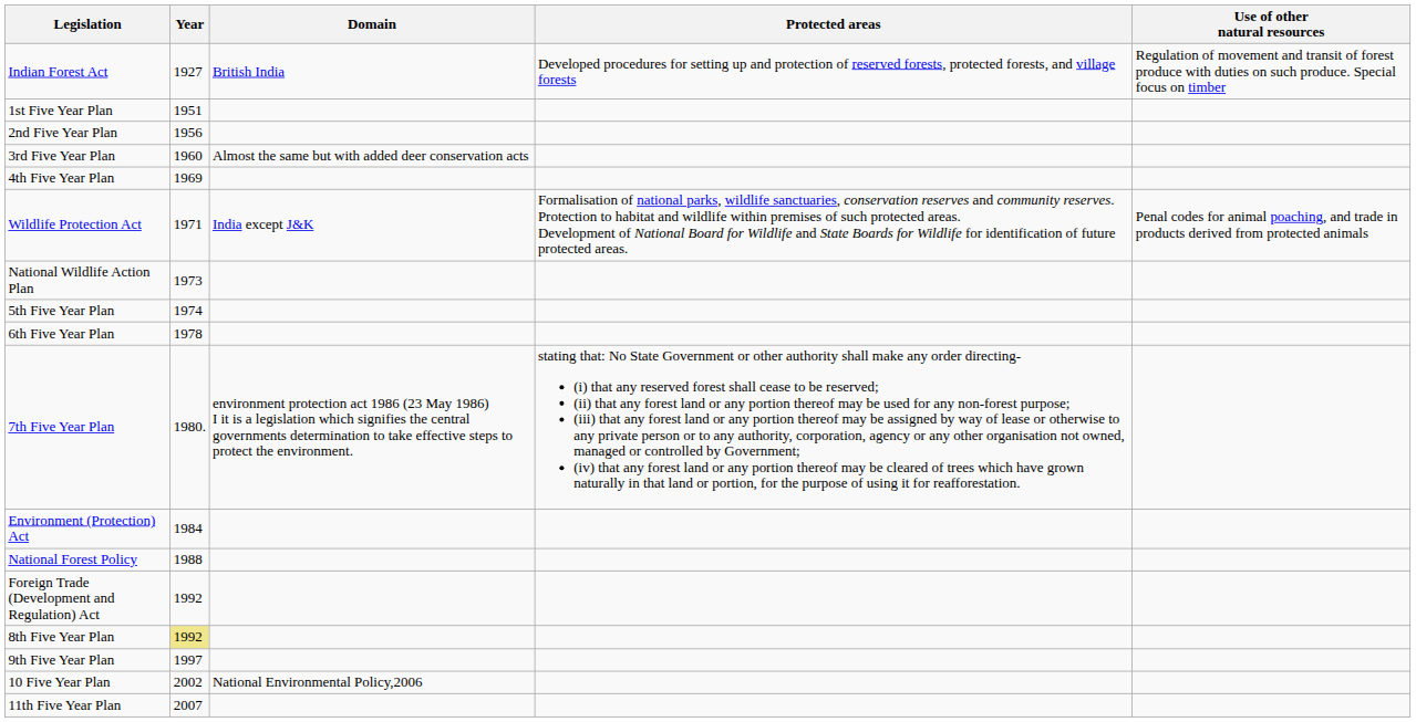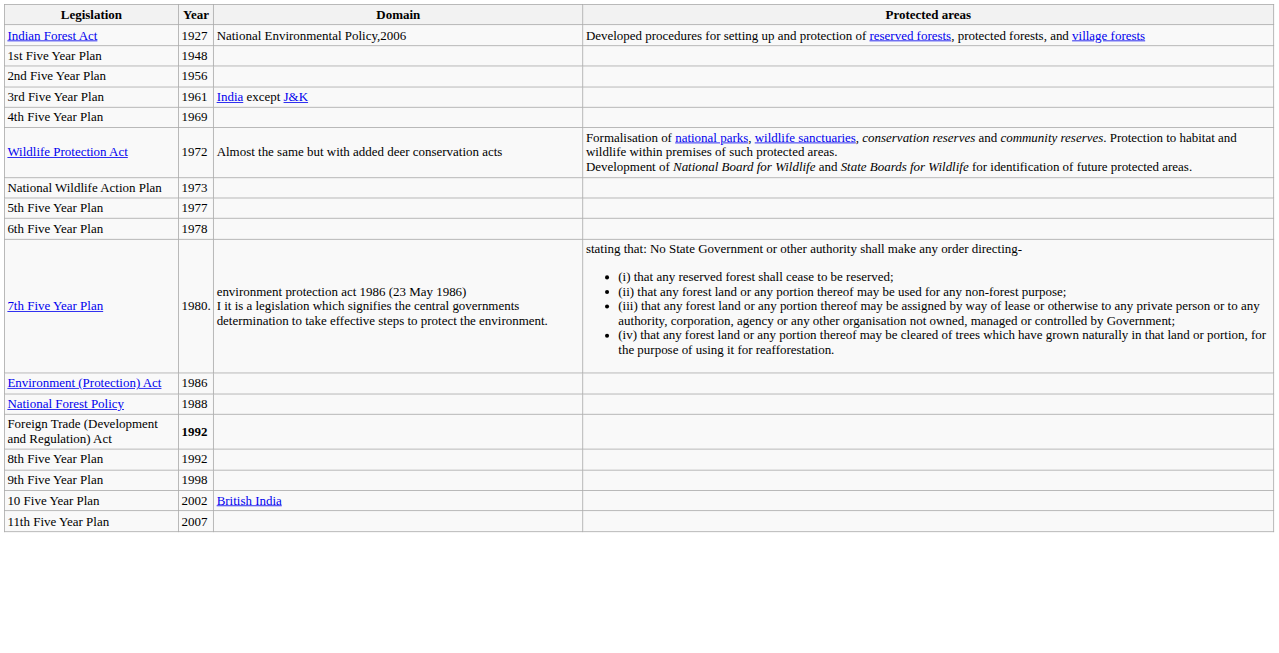 <table class="wikitable">
 <tr>
 <th>Legislation</th>
 <th>Year</th>
 <th>Domain</th>
 <th>Protected areas</th>
-<th>Use of other<br>natural resources</th>
 </tr>
 <tr>
 <td><a href='#'>Indian Forest Act</a></td>
 <td>1927</td>
-<td><a href='#'>British India</a></td>
+<td>National Environmental Policy,2006</td>
 <td>Developed procedures for setting up and protection of <a href='#'>reserved forests</a>, protected forests, and <a href='#'>village forests</a></td>
-<td>Regulation of movement and transit of forest produce with duties on such produce. Special focus on <a href='#'>timber</a></td>
 </tr>
 <tr>
 <td>1st Five Year Plan</td>
-<td>1951</td>
-<td></td>
+<td>1948</td>
 <td></td>
 <td></td>
 </tr>
 <tr>
 <td>2nd Five Year Plan</td>
 <td>1956</td>
 <td></td>
 <td></td>
-<td></td>
 </tr>
 <tr>
 <td>3rd Five Year Plan</td>
-<td>1960</td>
-<td>Almost the same but with added deer conservation acts</td>
-<td></td>
+<td>1961</td>
+<td><a href='#'>India</a> except <a href='#'>J&K</a></td>
 <td></td>
 </tr>
 <tr>
 <td>4th Five Year Plan</td>
 <td>1969</td>
 <td></td>
 <td></td>
-<td></td>
 </tr>
 <tr>
 <td><a href='#'>Wildlife Protection Act</a></td>
-<td>1971</td>
-<td><a href='#'>India</a> except <a href='#'>J&K</a></td>
+<td>1972</td>
+<td>Almost the same but with added deer conservation acts</td>
 <td>Formalisation of <a href='#'>national parks</a>, <a href='#'>wildlife sanctuaries</a>, <em>conservation reserves</em> and <em>community reserves</em>. Protection to habitat and wildlife within premises of such protected areas.<br>Development of <em>National Board for Wildlife</em> and <em>State Boards for Wildlife</em> for identification of future protected areas.</td>
-<td>Penal codes for animal <a href='#'>poaching</a>, and trade in products derived from protected animals</td>
 </tr>
 <tr>
 <td>National Wildlife Action Plan</td>
 <td>1973</td>
 <td></td>
 <td></td>
-<td></td>
 </tr>
 <tr>
 <td>5th Five Year Plan</td>
-<td>1974</td>
-<td></td>
+<td>1977</td>
 <td></td>
 <td></td>
 </tr>
 <tr>
 <td>6th Five Year Plan</td>
 <td>1978</td>
 <td></td>
 <td></td>
-<td></td>
 </tr>
 <tr>
 <td><a href='#'>7th Five Year Plan</a></td>
 <td>1980. </td>
 <td>environment protection act 1986  (23 May 1986)<br>I it is a legislation which signifies the central governments determination to take effective steps to protect the environment.</td>
 <td>stating that: No State Government or other authority shall make any order directing-<br><ul><li>(i)  that any reserved forest shall cease to be reserved;</li><li>(ii)  that any forest land or any portion thereof may be used for any non-forest purpose;</li><li>(iii)  that any forest land or any portion thereof may be assigned by way of lease or otherwise to any private person or to any authority, corporation, agency or any other organisation not owned, managed or controlled by Government;</li><li>(iv)  that any forest land or any portion thereof may be cleared of trees which have grown naturally in that land or portion, for the purpose of using it for reafforestation.</li></ul></td>
-<td></td>
 </tr>
 <tr>
 <td><a href='#'>Environment (Protection) Act</a></td>
-<td>1984</td>
-<td></td>
+<td>1986</td>
 <td></td>
 <td></td>
 </tr>
 <tr>
 <td><a href='#'>National Forest Policy</a></td>
 <td>1988</td>
 <td></td>
 <td></td>
-<td></td>
 </tr>
 <tr>
 <td>Foreign Trade (Development and Regulation) Act</td>
-<td>1992</td>
-<td></td>
+<td><strong>1992</strong></td>
 <td></td>
 <td></td>
 </tr>
 <tr>
 <td>8th Five Year Plan</td>
-<td style="background: khaki;">1992</td>
-<td></td>
+<td>1992</td>
 <td></td>
 <td></td>
 </tr>
 <tr>
 <td>9th Five Year Plan</td>
-<td>1997</td>
-<td></td>
+<td>1998</td>
 <td></td>
 <td></td>
 </tr>
 <tr>
 <td>10 Five Year Plan</td>
 <td>2002</td>
-<td>National Environmental Policy,2006</td>
-<td></td>
+<td><a href='#'>British India</a></td>
 <td></td>
 </tr>
 <tr>
 <td>11th Five Year Plan</td>
 <td>2007</td>
 <td></td>
 <td></td>
-<td></td>
 </tr>
 </table>
